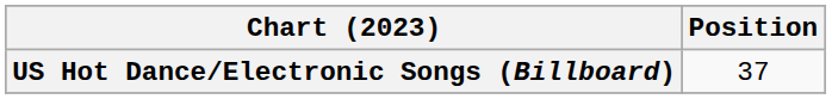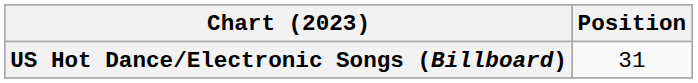 <table class="wikitable plainrowheaders" style="text-align:center">
 <tr>
 <th scope="col">Chart (2023)</th>
 <th scope="col">Position</th>
 </tr>
 <tr>
 <th scope="row">US Hot Dance/Electronic Songs (<em>Billboard</em>)</th>
-<td>37</td>
+<td>31</td>
 </tr>
 </table>
